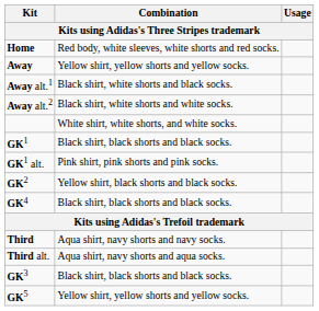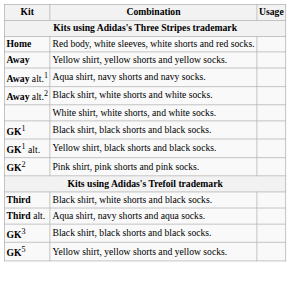 <table class="wikitable" style="font-size:90%;">
 <tr>
 <th>Kit</th>
 <th>Combination</th>
 <th>Usage</th>
 </tr>
 <tr>
 <th colspan="3">Kits using Adidas's Three Stripes trademark</th>
 </tr>
 <tr>
 <td><strong>Home</strong></td>
 <td>Red body, white sleeves, white shorts and red socks.</td>
 <td></td>
 </tr>
 <tr>
 <td><strong>Away</strong></td>
 <td>Yellow shirt, yellow shorts and yellow socks.</td>
 <td></td>
 </tr>
 <tr>
 <td><strong>Away</strong> alt.<sup>1</sup></td>
-<td>Black shirt, white shorts and black socks.</td>
+<td>Aqua shirt, navy shorts and navy socks.</td>
 <td></td>
 </tr>
 <tr>
 <td><strong>Away</strong> alt.<sup>2</sup></td>
 <td>Black shirt, white shorts and white socks.</td>
 <td></td>
 </tr>
 <tr>
 <td></td>
 <td>White shirt, white shorts, and white socks.</td>
 <td></td>
 </tr>
 <tr>
 <td><strong>GK</strong><sup>1</sup></td>
 <td>Black shirt, black shorts and black socks.</td>
 <td></td>
 </tr>
 <tr>
 <td><strong>GK</strong><sup>1</sup> alt.</td>
-<td>Pink shirt, pink shorts and pink socks.</td>
+<td>Yellow shirt, black shorts and black socks.</td>
 <td></td>
 </tr>
 <tr>
 <td><strong>GK</strong><sup>2</sup></td>
-<td>Yellow shirt, black shorts and black socks.</td>
-<td></td>
-</tr>
-<tr>
-<td><strong>GK</strong><sup>4</sup></td>
-<td>Black shirt, black shorts and black socks.</td>
+<td>Pink shirt, pink shorts and pink socks.</td>
 <td></td>
 </tr>
 <tr>
 <th colspan="3">Kits using Adidas's Trefoil trademark</th>
 </tr>
 <tr>
 <td><strong>Third</strong></td>
-<td>Aqua shirt, navy shorts and navy socks.</td>
+<td>Black shirt, white shorts and black socks.</td>
 <td></td>
 </tr>
 <tr>
 <td><strong>Third</strong> alt.</td>
 <td>Aqua shirt, navy shorts and aqua socks.</td>
 <td></td>
 </tr>
 <tr>
 <td><strong>GK</strong><sup>3</sup></td>
 <td>Black shirt, black shorts and black socks.</td>
 <td></td>
 </tr>
 <tr>
 <td><strong>GK</strong><sup>5</sup></td>
 <td>Yellow shirt, yellow shorts and yellow socks.</td>
 <td></td>
 </tr>
 </table>
